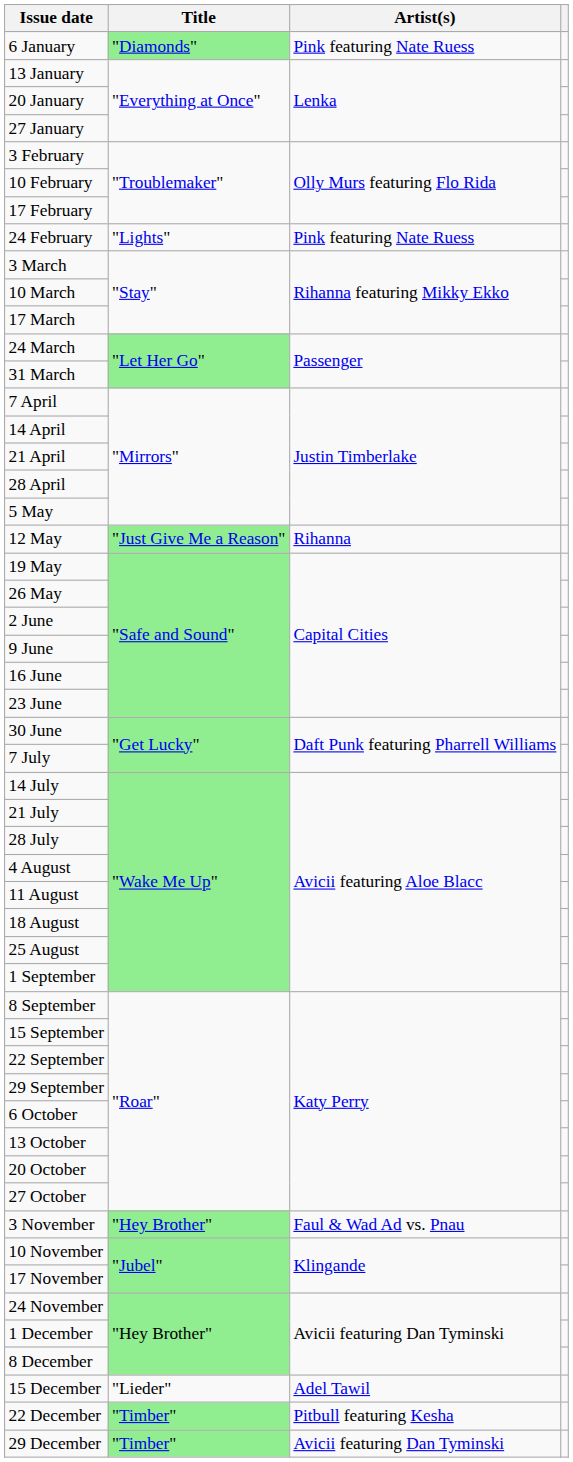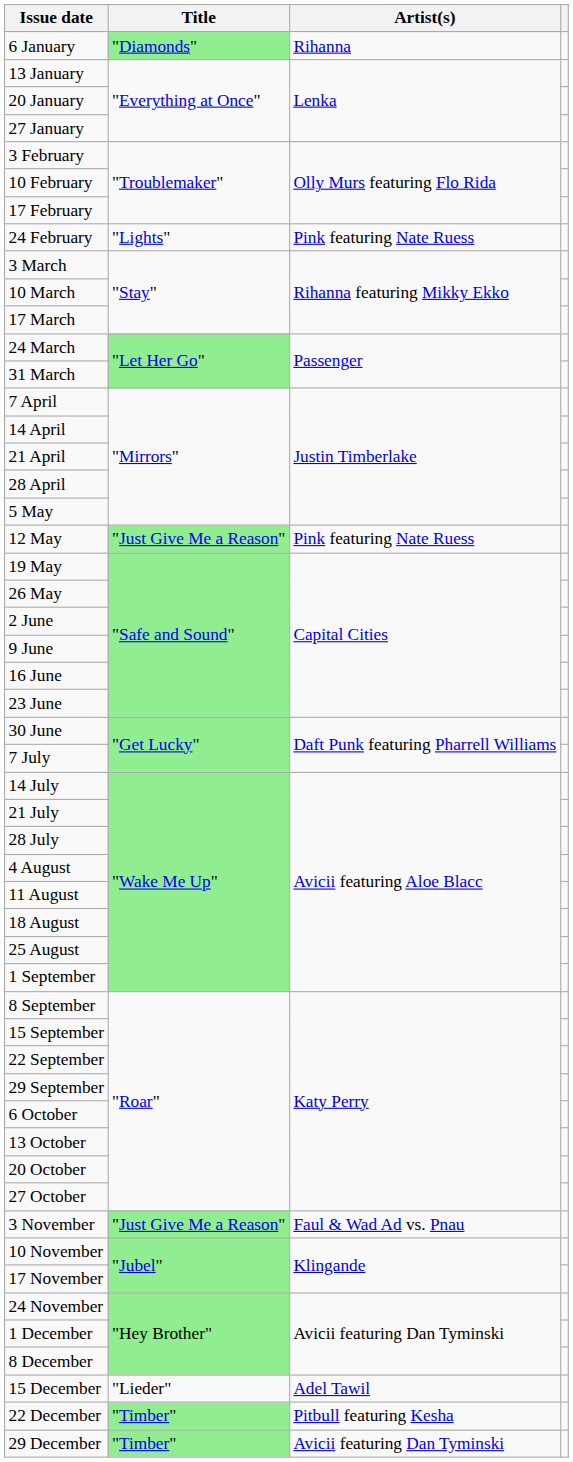 <table class="sortable wikitable sortable plainrowheaders">
 <tr>
 <th>Issue date</th>
 <th>Title</th>
 <th>Artist(s)</th>
 <th class="unsortable"></th>
 </tr>
 <tr>
 <td>6 January</td>
 <td style="background-color:lightgreen">"<a href='#'>Diamonds</a>" </td>
-<td><a href='#'>Pink</a> featuring <a href='#'>Nate Ruess</a></td>
+<td><a href='#'>Rihanna</a></td>
 <td style="text-align:center;"></td>
 </tr>
 <tr>
 <td>13 January</td>
 <td rowspan="3">"<a href='#'>Everything at Once</a>"</td>
 <td rowspan="3"><a href='#'>Lenka</a></td>
 <td style="text-align:center;"></td>
 </tr>
 <tr>
 <td>20 January</td>
 <td style="text-align:center;"></td>
 </tr>
 <tr>
 <td>27 January</td>
 <td style="text-align:center;"></td>
 </tr>
 <tr>
 <td>3 February</td>
 <td rowspan="3">"<a href='#'>Troublemaker</a>"</td>
 <td rowspan="3"><a href='#'>Olly Murs</a> featuring <a href='#'>Flo Rida</a></td>
 <td style="text-align:center;"></td>
 </tr>
 <tr>
 <td>10 February</td>
 <td style="text-align:center;"></td>
 </tr>
 <tr>
 <td>17 February</td>
 <td style="text-align:center;"></td>
 </tr>
 <tr>
 <td>24 February</td>
 <td>"<a href='#'>Lights</a>"</td>
 <td><a href='#'>Pink</a> featuring <a href='#'>Nate Ruess</a></td>
 <td style="text-align:center;"></td>
 </tr>
 <tr>
 <td>3 March</td>
 <td rowspan="3">"<a href='#'>Stay</a>"</td>
 <td rowspan="3"><a href='#'>Rihanna</a> featuring <a href='#'>Mikky Ekko</a></td>
 <td style="text-align:center;"></td>
 </tr>
 <tr>
 <td>10 March</td>
 <td style="text-align:center;"></td>
 </tr>
 <tr>
 <td>17 March</td>
 <td style="text-align:center;"></td>
 </tr>
 <tr>
 <td>24 March</td>
 <td rowspan="2" style="background-color:lightgreen">"<a href='#'>Let Her Go</a>" </td>
 <td rowspan="2"><a href='#'>Passenger</a></td>
 <td style="text-align:center;"></td>
 </tr>
 <tr>
 <td>31 March</td>
 <td style="text-align:center;"></td>
 </tr>
 <tr>
 <td>7 April</td>
 <td rowspan="5">"<a href='#'>Mirrors</a>"</td>
 <td rowspan="5"><a href='#'>Justin Timberlake</a></td>
 <td style="text-align:center;"></td>
 </tr>
 <tr>
 <td>14 April</td>
 <td style="text-align:center;"></td>
 </tr>
 <tr>
 <td>21 April</td>
 <td style="text-align:center;"></td>
 </tr>
 <tr>
 <td>28 April</td>
 <td style="text-align:center;"></td>
 </tr>
 <tr>
 <td>5 May</td>
 <td style="text-align:center;"></td>
 </tr>
 <tr>
 <td>12 May</td>
 <td style="background-color:lightgreen">"<a href='#'>Just Give Me a Reason</a>" </td>
-<td><a href='#'>Rihanna</a></td>
+<td><a href='#'>Pink</a> featuring <a href='#'>Nate Ruess</a></td>
 <td style="text-align:center;"></td>
 </tr>
 <tr>
 <td>19 May</td>
 <td rowspan="6" style="background-color:lightgreen">"<a href='#'>Safe and Sound</a>" </td>
 <td rowspan="6"><a href='#'>Capital Cities</a></td>
 <td style="text-align:center;"></td>
 </tr>
 <tr>
 <td>26 May</td>
 <td style="text-align:center;"></td>
 </tr>
 <tr>
 <td>2 June</td>
 <td style="text-align:center;"></td>
 </tr>
 <tr>
 <td>9 June</td>
 <td style="text-align:center;"></td>
 </tr>
 <tr>
 <td>16 June</td>
 <td style="text-align:center;"></td>
 </tr>
 <tr>
 <td>23 June</td>
 <td style="text-align:center;"></td>
 </tr>
 <tr>
 <td>30 June</td>
 <td rowspan="2" style="background-color:lightgreen">"<a href='#'>Get Lucky</a>" </td>
 <td rowspan="2"><a href='#'>Daft Punk</a> featuring <a href='#'>Pharrell Williams</a></td>
 <td style="text-align:center;"></td>
 </tr>
 <tr>
 <td>7 July</td>
 <td style="text-align:center;"></td>
 </tr>
 <tr>
 <td>14 July</td>
 <td rowspan="8" style="background-color:lightgreen">"<a href='#'>Wake Me Up</a>" </td>
 <td rowspan="8"><a href='#'>Avicii</a> featuring <a href='#'>Aloe Blacc</a></td>
 <td style="text-align:center;"></td>
 </tr>
 <tr>
 <td>21 July</td>
 <td style="text-align:center;"></td>
 </tr>
 <tr>
 <td>28 July</td>
 <td style="text-align:center;"></td>
 </tr>
 <tr>
 <td>4 August</td>
 <td style="text-align:center;"></td>
 </tr>
 <tr>
 <td>11 August</td>
 <td style="text-align:center;"></td>
 </tr>
 <tr>
 <td>18 August</td>
 <td style="text-align:center;"></td>
 </tr>
 <tr>
 <td>25 August</td>
 <td style="text-align:center;"></td>
 </tr>
 <tr>
 <td>1 September</td>
 <td style="text-align:center;"></td>
 </tr>
 <tr>
 <td>8 September</td>
 <td rowspan="8">"<a href='#'>Roar</a>"</td>
 <td rowspan="8"><a href='#'>Katy Perry</a></td>
 <td style="text-align:center;"></td>
 </tr>
 <tr>
 <td>15 September</td>
 <td style="text-align:center;"></td>
 </tr>
 <tr>
 <td>22 September</td>
 <td style="text-align:center;"></td>
 </tr>
 <tr>
 <td>29 September</td>
 <td style="text-align:center;"></td>
 </tr>
 <tr>
 <td>6 October</td>
 <td style="text-align:center;"></td>
 </tr>
 <tr>
 <td>13 October</td>
 <td style="text-align:center;"></td>
 </tr>
 <tr>
 <td>20 October</td>
 <td style="text-align:center;"></td>
 </tr>
 <tr>
 <td>27 October</td>
 <td style="text-align:center;"></td>
 </tr>
 <tr>
 <td>3 November</td>
-<td style="background-color:lightgreen">"<a href='#'>Hey Brother</a>" </td>
+<td style="background-color:lightgreen">"<a href='#'>Just Give Me a Reason</a>" </td>
 <td><a href='#'>Faul & Wad Ad</a> vs. <a href='#'>Pnau</a></td>
 <td style="text-align:center;"></td>
 </tr>
 <tr>
 <td>10 November</td>
 <td rowspan="2" style="background-color:lightgreen">"<a href='#'>Jubel</a>" </td>
 <td rowspan="2"><a href='#'>Klingande</a></td>
 <td style="text-align:center;"></td>
 </tr>
 <tr>
 <td>17 November</td>
 <td style="text-align:center;"></td>
 </tr>
 <tr>
 <td>24 November</td>
 <td rowspan="3" style="background-color:lightgreen">"Hey Brother" </td>
 <td rowspan="3">Avicii featuring Dan Tyminski</td>
 <td style="text-align:center;"></td>
 </tr>
 <tr>
 <td>1 December</td>
 <td style="text-align:center;"></td>
 </tr>
 <tr>
 <td>8 December</td>
 <td style="text-align:center;"></td>
 </tr>
 <tr>
 <td>15 December</td>
 <td>"Lieder"</td>
 <td><a href='#'>Adel Tawil</a></td>
 <td style="text-align:center;"></td>
 </tr>
 <tr>
 <td>22 December</td>
 <td style="background-color:lightgreen">"<a href='#'>Timber</a>" </td>
 <td><a href='#'>Pitbull</a> featuring <a href='#'>Kesha</a></td>
 <td style="text-align:center;"></td>
 </tr>
 <tr>
 <td>29 December</td>
 <td style="background-color:lightgreen">"<a href='#'>Timber</a>" </td>
 <td><a href='#'>Avicii</a> featuring <a href='#'>Dan Tyminski</a></td>
 <td style="text-align:center;"></td>
 </tr>
 </table>
